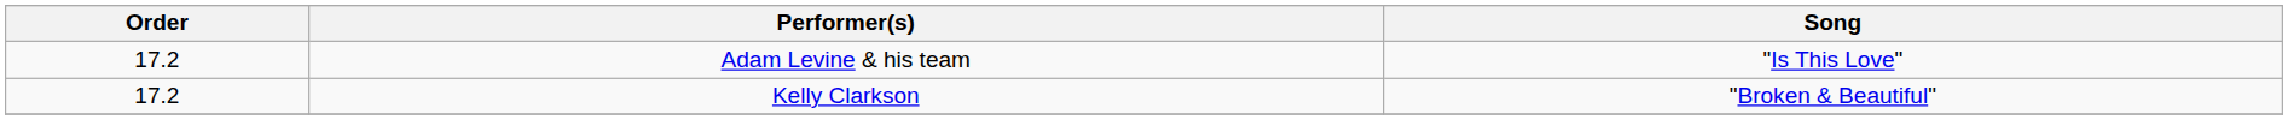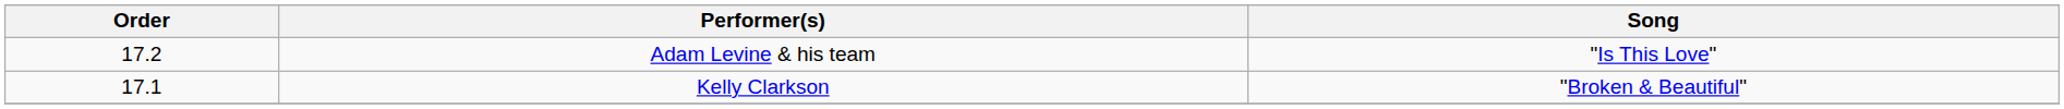 <table class="wikitable" style="text-align:center; width:100%;">
 <tr>
 </tr>
 <tr>
 <th>Order</th>
 <th>Performer(s)</th>
 <th>Song</th>
 </tr>
 <tr>
 <td>17.2</td>
 <td><a href='#'>Adam Levine</a> & his team<br></td>
 <td>"<a href='#'>Is This Love</a>"</td>
 </tr>
 <tr>
-<td>17.2</td>
+<td>17.1</td>
 <td><a href='#'>Kelly Clarkson</a></td>
 <td>"<a href='#'>Broken & Beautiful</a>"</td>
 </tr>
 <tr>
 </tr>
 </table>
